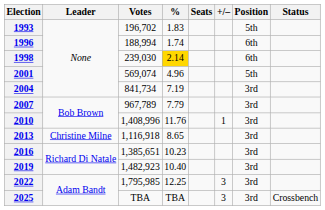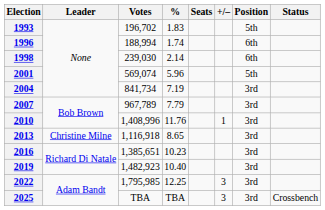 <table class="wikitable" style="text-align:center">
 <tr>
 <th>Election</th>
 <th>Leader</th>
 <th>Votes</th>
 <th>%</th>
 <th>Seats</th>
 <th>+/–</th>
 <th>Position</th>
 <th>Status</th>
 </tr>
 <tr>
 <th><a href='#'>1993</a></th>
 <td rowspan=5><em>None</em></td>
 <td>196,702</td>
 <td>1.83</td>
 <td></td>
 <td></td>
 <td> 5th</td>
 <td></td>
 </tr>
 <tr>
 <th><a href='#'>1996</a></th>
 <td>188,994</td>
 <td>1.74</td>
 <td></td>
 <td></td>
 <td> 6th</td>
 <td></td>
 </tr>
 <tr>
 <th><a href='#'>1998</a></th>
 <td>239,030</td>
-<td style="background: gold;">2.14</td>
+<td>2.14</td>
 <td></td>
 <td></td>
 <td> 6th</td>
 <td></td>
 </tr>
 <tr>
 <th><a href='#'>2001</a></th>
 <td>569,074</td>
-<td>4.96</td>
+<td>5.96</td>
 <td></td>
 <td></td>
 <td> 5th</td>
 <td></td>
 </tr>
 <tr>
 <th><a href='#'>2004</a></th>
 <td>841,734</td>
 <td>7.19</td>
 <td></td>
 <td></td>
 <td> 3rd</td>
 <td></td>
 </tr>
 <tr>
 <th><a href='#'>2007</a></th>
 <td rowspan=2><a href='#'>Bob Brown</a></td>
 <td>967,789</td>
 <td>7.79</td>
 <td></td>
 <td></td>
 <td> 3rd</td>
 <td></td>
 </tr>
 <tr>
 <th><a href='#'>2010</a></th>
 <td>1,408,996</td>
 <td>11.76</td>
 <td></td>
 <td> 1</td>
 <td> 3rd</td>
 <td></td>
 </tr>
 <tr>
 <th><a href='#'>2013</a></th>
 <td><a href='#'>Christine Milne</a></td>
 <td>1,116,918</td>
 <td>8.65</td>
 <td></td>
 <td></td>
 <td> 3rd</td>
 <td></td>
 </tr>
 <tr>
 <th><a href='#'>2016</a></th>
 <td rowspan=2><a href='#'>Richard Di Natale</a></td>
 <td>1,385,651</td>
 <td>10.23</td>
 <td></td>
 <td></td>
 <td> 3rd</td>
 <td></td>
 </tr>
 <tr>
 <th><a href='#'>2019</a></th>
 <td>1,482,923</td>
 <td>10.40</td>
 <td></td>
 <td></td>
 <td> 3rd</td>
 <td></td>
 </tr>
 <tr>
 <th><a href='#'>2022</a></th>
 <td rowspan="2"><a href='#'>Adam Bandt</a></td>
 <td>1,795,985</td>
 <td>12.25</td>
 <td></td>
 <td> 3</td>
 <td> 3rd</td>
 <td></td>
 </tr>
 <tr>
 <th><a href='#'>2025</a></th>
 <td>TBA</td>
 <td>TBA</td>
 <td></td>
 <td> 3</td>
 <td> 3rd</td>
 <td>Crossbench</td>
 </tr>
 </table>
